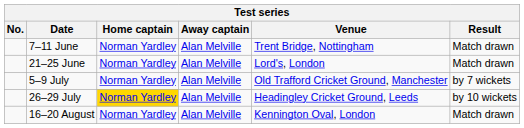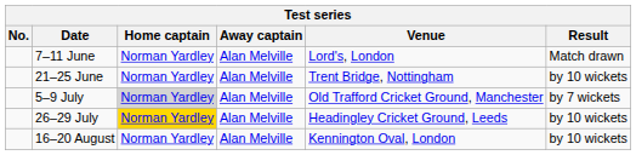 <table class="wikitable">
 <tr>
 <th colspan="9">Test series</th>
 </tr>
 <tr>
 <th>No.</th>
 <th>Date</th>
 <th>Home captain</th>
 <th>Away captain</th>
 <th>Venue</th>
 <th>Result</th>
 </tr>
 <tr>
 <td></td>
 <td>7–11 June</td>
 <td><a href='#'>Norman Yardley</a></td>
 <td><a href='#'>Alan Melville</a></td>
-<td><a href='#'>Trent Bridge</a>, <a href='#'>Nottingham</a></td>
+<td><a href='#'>Lord's</a>, <a href='#'>London</a></td>
 <td>Match drawn</td>
 </tr>
 <tr>
 <td></td>
 <td>21–25 June</td>
 <td><a href='#'>Norman Yardley</a></td>
 <td><a href='#'>Alan Melville</a></td>
-<td><a href='#'>Lord's</a>, <a href='#'>London</a></td>
-<td>Match drawn</td>
+<td><a href='#'>Trent Bridge</a>, <a href='#'>Nottingham</a></td>
+<td> by 10 wickets</td>
 </tr>
 <tr>
 <td></td>
 <td>5–9 July</td>
-<td><a href='#'>Norman Yardley</a></td>
+<td style="background: lightgrey;"><a href='#'>Norman Yardley</a></td>
 <td><a href='#'>Alan Melville</a></td>
 <td><a href='#'>Old Trafford Cricket Ground</a>, <a href='#'>Manchester</a></td>
 <td> by 7 wickets</td>
 </tr>
 <tr>
 <td></td>
 <td>26–29 July</td>
 <td style="background: gold;"><a href='#'>Norman Yardley</a></td>
 <td><a href='#'>Alan Melville</a></td>
 <td><a href='#'>Headingley Cricket Ground</a>, <a href='#'>Leeds</a></td>
 <td> by 10 wickets</td>
 </tr>
 <tr>
 <td></td>
 <td>16–20 August</td>
 <td><a href='#'>Norman Yardley</a></td>
 <td><a href='#'>Alan Melville</a></td>
 <td><a href='#'>Kennington Oval</a>, <a href='#'>London</a></td>
-<td>Match drawn</td>
+<td> by 10 wickets</td>
 </tr>
 </table>
